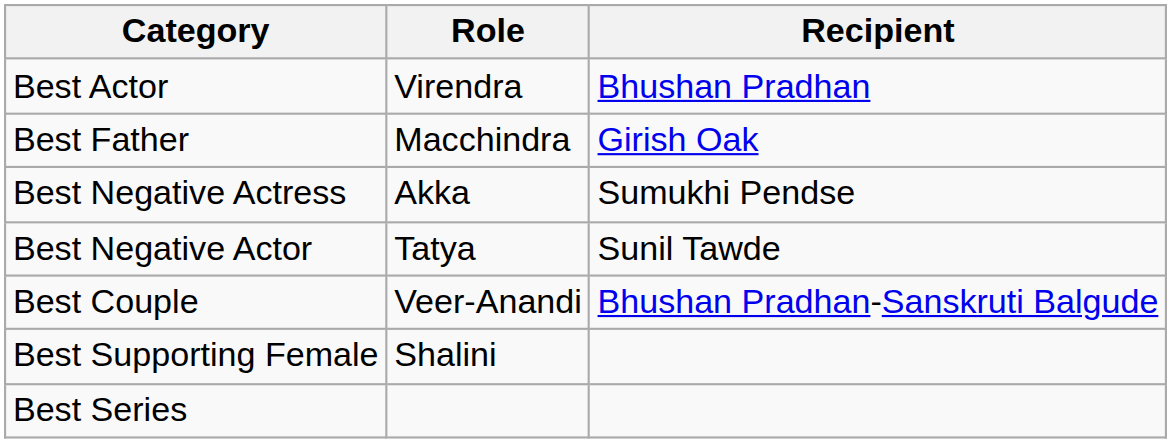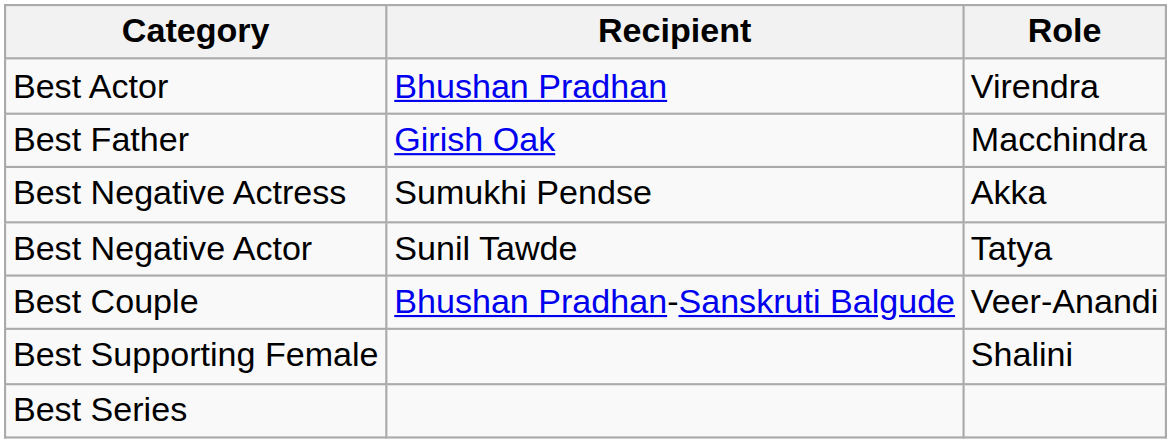 <table class="wikitable">
 <tr>
 <th>Category</th>
+<th>Recipient</th>
 <th>Role</th>
-<th>Recipient</th>
 </tr>
 <tr>
 <td>Best Actor</td>
+<td><a href='#'>Bhushan Pradhan</a></td>
 <td>Virendra</td>
-<td><a href='#'>Bhushan Pradhan</a></td>
 </tr>
 <tr>
 <td>Best Father</td>
+<td><a href='#'>Girish Oak</a></td>
 <td>Macchindra</td>
-<td><a href='#'>Girish Oak</a></td>
 </tr>
 <tr>
 <td>Best Negative Actress</td>
+<td>Sumukhi Pendse</td>
 <td>Akka</td>
-<td>Sumukhi Pendse</td>
 </tr>
 <tr>
 <td>Best Negative Actor</td>
+<td>Sunil Tawde</td>
 <td>Tatya</td>
-<td>Sunil Tawde</td>
 </tr>
 <tr>
 <td>Best Couple</td>
+<td><a href='#'>Bhushan Pradhan</a>-<a href='#'>Sanskruti Balgude</a></td>
 <td>Veer-Anandi</td>
-<td><a href='#'>Bhushan Pradhan</a>-<a href='#'>Sanskruti Balgude</a></td>
 </tr>
 <tr>
 <td>Best Supporting Female</td>
+<td></td>
 <td>Shalini</td>
-<td></td>
 </tr>
 <tr>
 <td>Best Series</td>
 <td></td>
 <td></td>
 </tr>
 </table>
